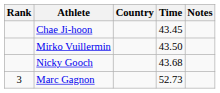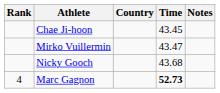 <table class="wikitable" style="text-align:center">
 <tr>
 <th>Rank</th>
 <th>Athlete</th>
 <th>Country</th>
 <th>Time</th>
 <th>Notes</th>
 </tr>
 <tr>
 <td></td>
 <td align=left><a href='#'>Chae Ji-hoon</a></td>
 <td align=left></td>
 <td>43.45</td>
 <td></td>
 </tr>
 <tr>
 <td></td>
 <td align=left><a href='#'>Mirko Vuillermin</a></td>
 <td align=left></td>
-<td>43.50</td>
+<td>43.47</td>
 <td></td>
 </tr>
 <tr>
 <td></td>
 <td align=left><a href='#'>Nicky Gooch</a></td>
 <td align=left></td>
 <td>43.68</td>
 <td></td>
 </tr>
 <tr>
-<td>3</td>
+<td>4</td>
 <td align=left><a href='#'>Marc Gagnon</a></td>
 <td align=left></td>
-<td>52.73</td>
+<td><strong>52.73</strong></td>
 <td></td>
 </tr>
 </table>
